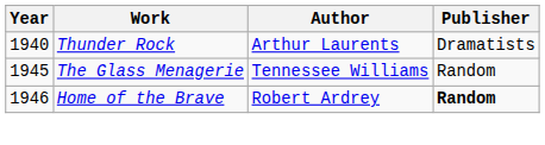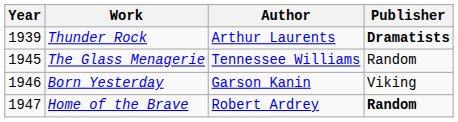 <table class="wikitable" style="margin: 1em auto 1em auto;">
 <tr>
 <th scope="col">Year</th>
 <th scope="col">Work</th>
 <th scope="col">Author</th>
 <th scope="col">Publisher</th>
 </tr>
 <tr>
-<td>1940</td>
+<td>1939</td>
 <td><em><a href='#'>Thunder Rock</a></em></td>
 <td><a href='#'>Arthur Laurents</a></td>
-<td>Dramatists</td>
+<td><strong>Dramatists</strong></td>
 </tr>
 <tr>
 <td>1945</td>
 <td><em><a href='#'>The Glass Menagerie</a></em></td>
 <td><a href='#'>Tennessee Williams</a></td>
 <td>Random</td>
 </tr>
 <tr>
 <td>1946</td>
+<td><em><a href='#'>Born Yesterday</a></em></td>
+<td><a href='#'>Garson Kanin</a></td>
+<td>Viking</td>
+</tr>
+<tr>
+<td>1947</td>
 <td><em><a href='#'>Home of the Brave</a></em></td>
 <td><a href='#'>Robert Ardrey</a></td>
 <td><strong>Random</strong></td>
 </tr>
 </table>
